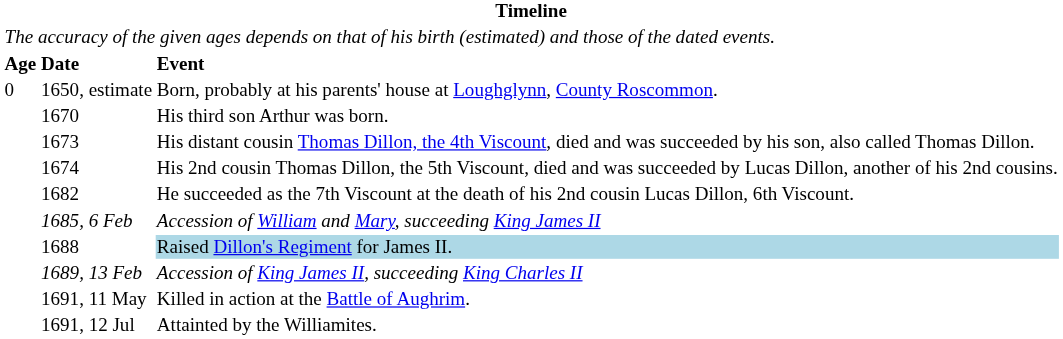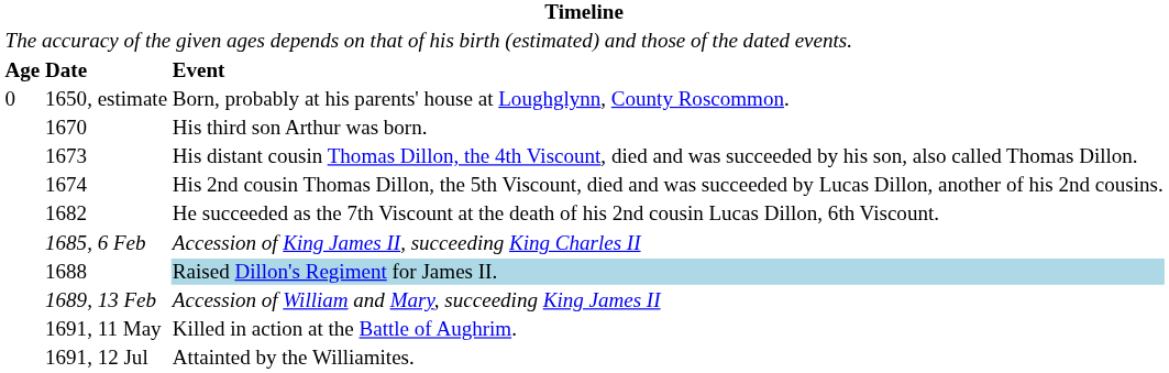 <table>
 <tr>
 <th colspan=3>Timeline</th>
 </tr>
 <tr>
 <td colspan=3><em>The accuracy of the given ages depends on that of his birth (estimated) and those of the dated events.</em></td>
 </tr>
 <tr>
 <th align="left">Age</th>
 <th align="left">Date</th>
 <th align="left">Event</th>
 </tr>
 <tr>
 <td>0</td>
 <td>1650, estimate</td>
 <td>Born, probably at his parents' house at <a href='#'>Loughglynn</a>, <a href='#'>County Roscommon</a>.</td>
 </tr>
 <tr>
 <td></td>
 <td>1670</td>
 <td>His third son Arthur was born.</td>
 </tr>
 <tr>
 <td></td>
 <td>1673</td>
 <td>His distant cousin <a href='#'>Thomas Dillon, the 4th Viscount</a>, died and was succeeded by his son, also called Thomas Dillon.</td>
 </tr>
 <tr>
 <td></td>
 <td>1674</td>
 <td>His 2nd cousin Thomas Dillon, the 5th Viscount, died and was succeeded by Lucas Dillon, another of his 2nd cousins.</td>
 </tr>
 <tr>
 <td></td>
 <td>1682</td>
 <td>He succeeded as the 7th Viscount at the death of his 2nd cousin Lucas Dillon, 6th Viscount.</td>
 </tr>
 <tr>
 <td></td>
 <td><em>1685, 6 Feb</em></td>
-<td><em>Accession of <a href='#'>William</a> and <a href='#'>Mary</a>, succeeding <a href='#'>King James II</a></em></td>
+<td><em>Accession of <a href='#'>King James II</a>, succeeding <a href='#'>King Charles II</a></em></td>
 </tr>
 <tr>
 <td></td>
 <td>1688</td>
 <td style="background: lightblue;">Raised <a href='#'>Dillon's Regiment</a> for James II.</td>
 </tr>
 <tr>
 <td></td>
 <td><em>1689, 13 Feb</em></td>
-<td><em>Accession of <a href='#'>King James II</a>, succeeding <a href='#'>King Charles II</a></em></td>
+<td><em>Accession of <a href='#'>William</a> and <a href='#'>Mary</a>, succeeding <a href='#'>King James II</a></em></td>
 </tr>
 <tr>
 <td></td>
 <td>1691, 11 May</td>
 <td>Killed in action at the <a href='#'>Battle of Aughrim</a>.</td>
 </tr>
 <tr>
 <td></td>
 <td>1691, 12 Jul</td>
 <td>Attainted by the Williamites.</td>
 </tr>
 </table>
